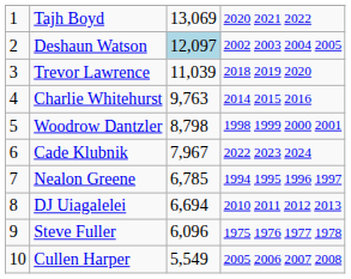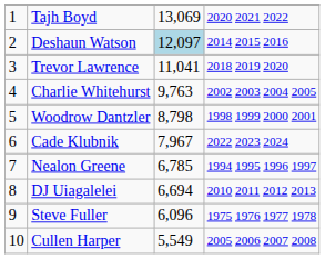 <table class="wikitable">
 <tr>
 </tr>
 <tr>
 <td>1</td>
 <td><a href='#'>Tajh Boyd</a></td>
 <td><abbr>13,069</abbr></td>
 <td style="font-size:80%;"><a href='#'>2020</a> <a href='#'>2021</a> <a href='#'>2022</a></td>
 </tr>
 <tr>
 <td>2</td>
 <td><a href='#'>Deshaun Watson</a></td>
 <td style="background: lightblue;"><abbr>12,097</abbr></td>
-<td style="font-size:80%;"><a href='#'>2002</a> <a href='#'>2003</a> <a href='#'>2004</a> <a href='#'>2005</a></td>
+<td style="font-size:80%;"><a href='#'>2014</a> <a href='#'>2015</a> <a href='#'>2016</a></td>
 </tr>
 <tr>
 <td>3</td>
 <td><a href='#'>Trevor Lawrence</a></td>
-<td><abbr>11,039</abbr></td>
+<td><abbr>11,041</abbr></td>
 <td style="font-size:80%;"><a href='#'>2018</a> <a href='#'>2019</a> <a href='#'>2020</a></td>
 </tr>
 <tr>
 <td>4</td>
 <td><a href='#'>Charlie Whitehurst</a></td>
 <td><abbr>9,763</abbr></td>
-<td style="font-size:80%;"><a href='#'>2014</a> <a href='#'>2015</a> <a href='#'>2016</a></td>
+<td style="font-size:80%;"><a href='#'>2002</a> <a href='#'>2003</a> <a href='#'>2004</a> <a href='#'>2005</a></td>
 </tr>
 <tr>
 <td>5</td>
 <td><a href='#'>Woodrow Dantzler</a></td>
 <td><abbr>8,798</abbr></td>
 <td style="font-size:80%;"><a href='#'>1998</a> <a href='#'>1999</a> <a href='#'>2000</a> <a href='#'>2001</a></td>
 </tr>
 <tr>
 <td>6</td>
 <td><a href='#'>Cade Klubnik</a></td>
 <td><abbr>7,967</abbr></td>
 <td style="font-size:80%;"><a href='#'>2022</a> <a href='#'>2023</a> <a href='#'>2024</a></td>
 </tr>
 <tr>
 <td>7</td>
 <td><a href='#'>Nealon Greene</a></td>
 <td><abbr>6,785</abbr></td>
 <td style="font-size:80%;"><a href='#'>1994</a> <a href='#'>1995</a> <a href='#'>1996</a> <a href='#'>1997</a></td>
 </tr>
 <tr>
 <td>8</td>
 <td><a href='#'>DJ Uiagalelei</a></td>
 <td><abbr>6,694</abbr></td>
 <td style="font-size:80%;"><a href='#'>2010</a> <a href='#'>2011</a> <a href='#'>2012</a> <a href='#'>2013</a></td>
 </tr>
 <tr>
 <td>9</td>
 <td><a href='#'>Steve Fuller</a></td>
 <td><abbr>6,096</abbr></td>
 <td style="font-size:80%;"><a href='#'>1975</a> <a href='#'>1976</a> <a href='#'>1977</a> <a href='#'>1978</a></td>
 </tr>
 <tr>
 <td>10</td>
 <td><a href='#'>Cullen Harper</a></td>
 <td><abbr>5,549</abbr></td>
 <td style="font-size:80%;"><a href='#'>2005</a> <a href='#'>2006</a> <a href='#'>2007</a> <a href='#'>2008</a></td>
 </tr>
 </table>
